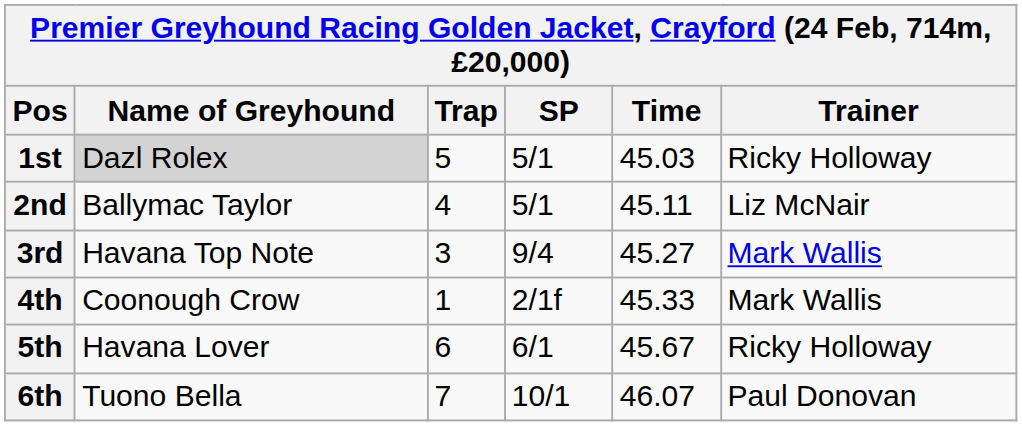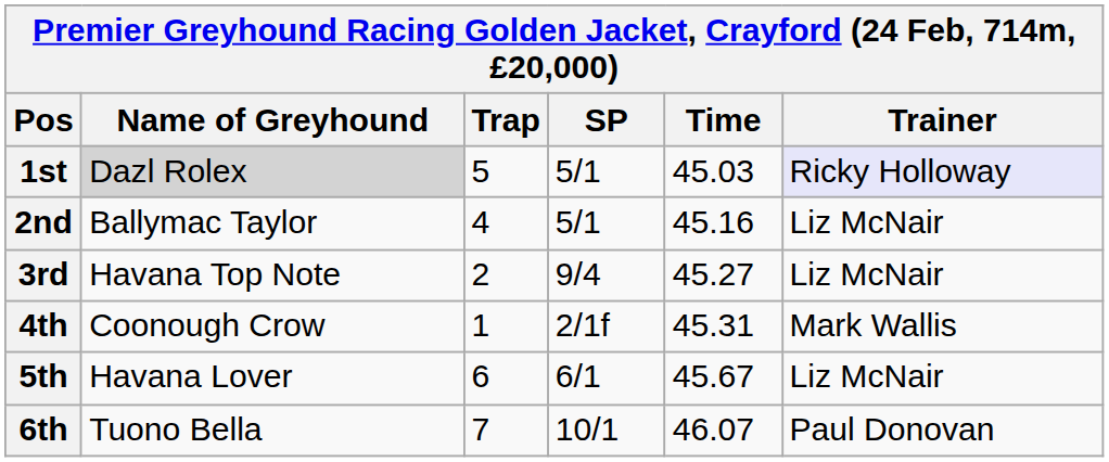 <table class="wikitable">
 <tr>
 <th colspan="6"><a href='#'>Premier Greyhound Racing Golden Jacket</a>, <a href='#'>Crayford</a> (24 Feb, 714m, £20,000)</th>
 </tr>
 <tr>
 <th width=30>Pos</th>
 <th width=180>Name of Greyhound</th>
 <th width=30>Trap</th>
 <th width=50>SP</th>
 <th width=50>Time</th>
 <th width=150>Trainer</th>
 </tr>
 <tr>
 <th>1st</th>
 <td style="background: lightgrey;">Dazl Rolex</td>
 <td>5</td>
 <td>5/1</td>
 <td>45.03</td>
-<td>Ricky Holloway</td>
+<td style="background: lavender;">Ricky Holloway</td>
 </tr>
 <tr>
 <th>2nd</th>
 <td>Ballymac Taylor</td>
 <td>4</td>
 <td>5/1</td>
-<td>45.11</td>
+<td>45.16</td>
 <td>Liz McNair</td>
 </tr>
 <tr>
 <th>3rd</th>
 <td>Havana Top Note</td>
-<td>3</td>
+<td>2</td>
 <td>9/4</td>
 <td>45.27</td>
-<td><a href='#'>Mark Wallis</a></td>
+<td>Liz McNair</td>
 </tr>
 <tr>
 <th>4th</th>
 <td>Coonough Crow</td>
 <td>1</td>
 <td>2/1f</td>
-<td>45.33</td>
+<td>45.31</td>
 <td>Mark Wallis</td>
 </tr>
 <tr>
 <th>5th</th>
 <td>Havana Lover</td>
 <td>6</td>
 <td>6/1</td>
 <td>45.67</td>
-<td>Ricky Holloway</td>
+<td>Liz McNair</td>
 </tr>
 <tr>
 <th>6th</th>
 <td>Tuono Bella</td>
 <td>7</td>
 <td>10/1</td>
 <td>46.07</td>
 <td>Paul Donovan</td>
 </tr>
 </table>
